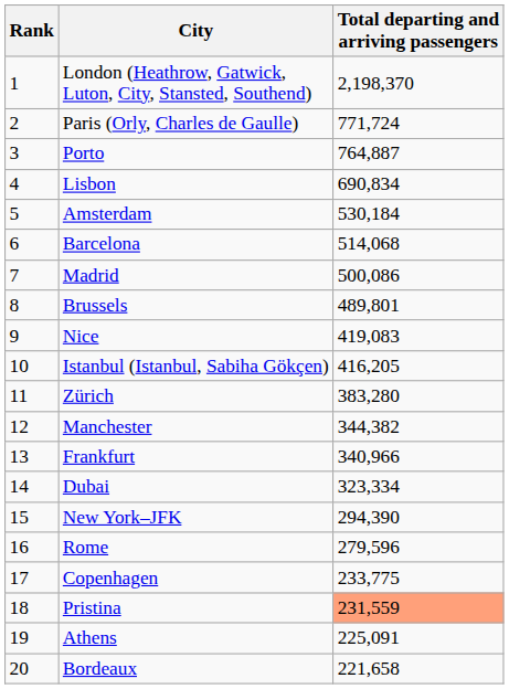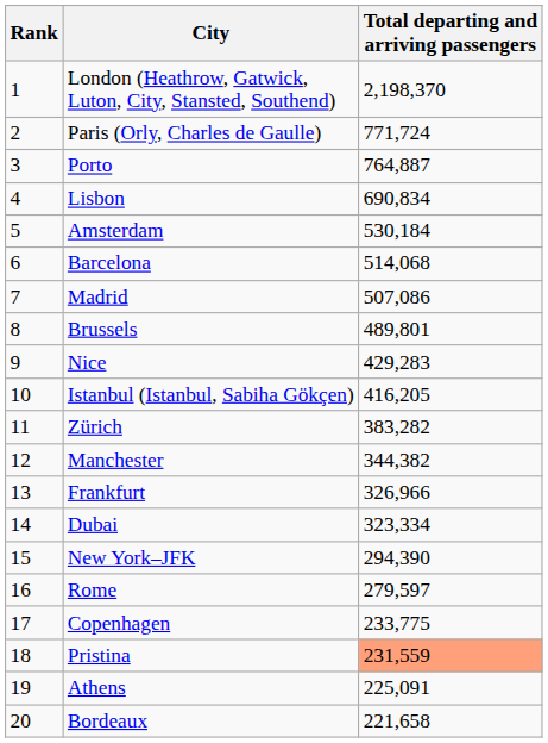 <table class="wikitable sortable" width=align=>
 <tr>
 <th>Rank</th>
 <th>City</th>
 <th>Total departing and <br> arriving passengers</th>
 </tr>
 <tr>
 <td>1</td>
 <td> London (<a href='#'>Heathrow</a>, <a href='#'>Gatwick</a>, <br> <a href='#'>Luton</a>, <a href='#'>City</a>, <a href='#'>Stansted</a>, <a href='#'>Southend</a>)</td>
 <td>2,198,370</td>
 </tr>
 <tr>
 <td>2</td>
 <td> Paris (<a href='#'>Orly</a>, <a href='#'>Charles de Gaulle</a>)</td>
 <td>771,724</td>
 </tr>
 <tr>
 <td>3</td>
 <td> <a href='#'>Porto</a></td>
 <td>764,887</td>
 </tr>
 <tr>
 <td>4</td>
 <td> <a href='#'>Lisbon</a></td>
 <td>690,834</td>
 </tr>
 <tr>
 <td>5</td>
 <td> <a href='#'>Amsterdam</a></td>
 <td>530,184</td>
 </tr>
 <tr>
 <td>6</td>
 <td> <a href='#'>Barcelona</a></td>
 <td>514,068</td>
 </tr>
 <tr>
 <td>7</td>
 <td> <a href='#'>Madrid</a></td>
-<td>500,086</td>
+<td>507,086</td>
 </tr>
 <tr>
 <td>8</td>
 <td> <a href='#'>Brussels</a></td>
 <td>489,801</td>
 </tr>
 <tr>
 <td>9</td>
 <td> <a href='#'>Nice</a></td>
-<td>419,083</td>
+<td>429,283</td>
 </tr>
 <tr>
 <td>10</td>
 <td> <a href='#'>Istanbul</a> (<a href='#'>Istanbul</a>, <a href='#'>Sabiha Gökçen</a>)</td>
 <td>416,205</td>
 </tr>
 <tr>
 <td>11</td>
 <td> <a href='#'>Zürich</a></td>
-<td>383,280</td>
+<td>383,282</td>
 </tr>
 <tr>
 <td>12</td>
 <td> <a href='#'>Manchester</a></td>
 <td>344,382</td>
 </tr>
 <tr>
 <td>13</td>
 <td> <a href='#'>Frankfurt</a></td>
-<td>340,966</td>
+<td>326,966</td>
 </tr>
 <tr>
 <td>14</td>
 <td> <a href='#'>Dubai</a></td>
 <td>323,334</td>
 </tr>
 <tr>
 <td>15</td>
 <td> <a href='#'>New York–JFK</a></td>
 <td>294,390</td>
 </tr>
 <tr>
 <td>16</td>
 <td> <a href='#'>Rome</a></td>
-<td>279,596</td>
+<td>279,597</td>
 </tr>
 <tr>
 <td>17</td>
 <td> <a href='#'>Copenhagen</a></td>
 <td>233,775</td>
 </tr>
 <tr>
 <td>18</td>
 <td> <a href='#'>Pristina</a></td>
 <td style="background: lightsalmon;">231,559</td>
 </tr>
 <tr>
 <td>19</td>
 <td> <a href='#'>Athens</a></td>
 <td>225,091</td>
 </tr>
 <tr>
 <td>20</td>
 <td> <a href='#'>Bordeaux</a></td>
 <td>221,658</td>
 </tr>
 </table>
